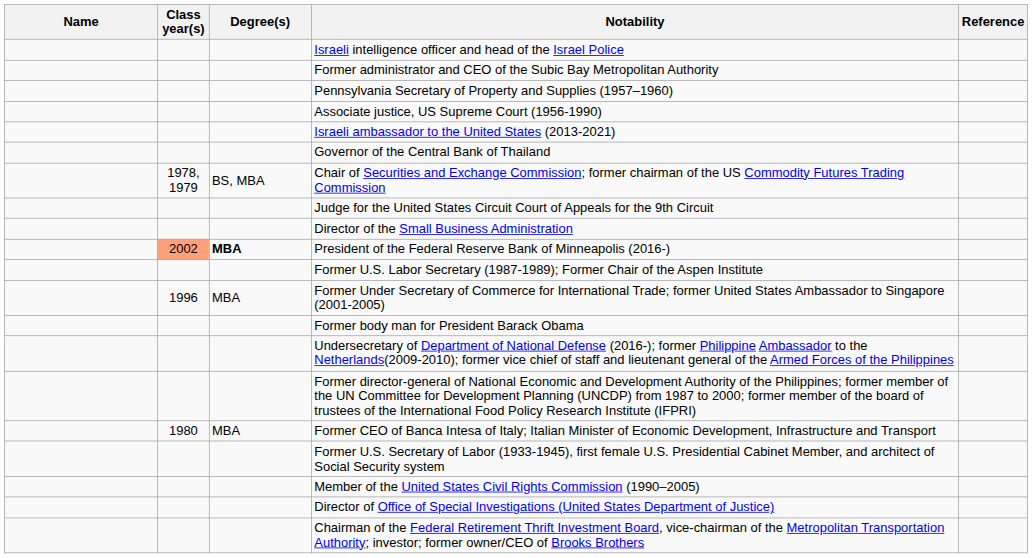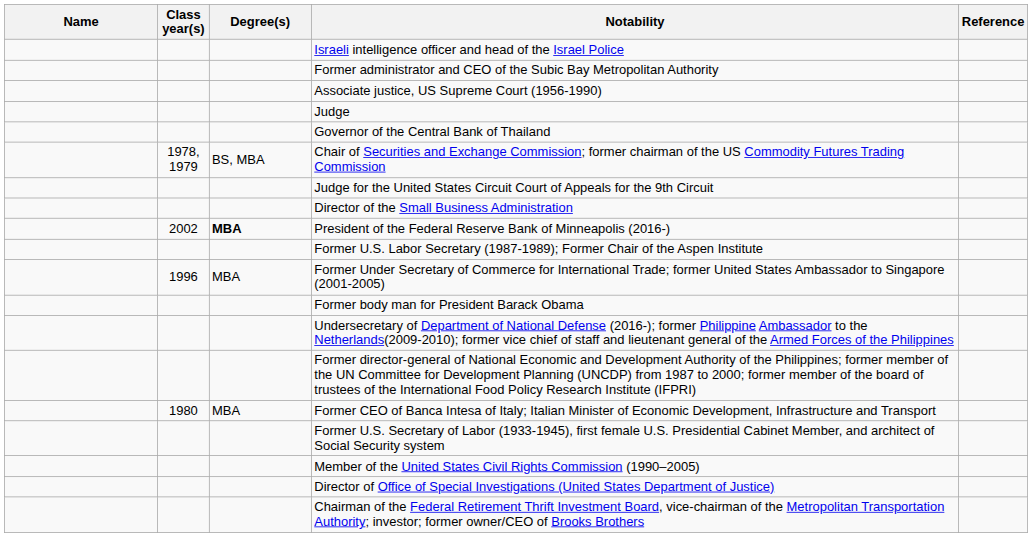 <table class="wikitable sortable" style="width:100%">
 <tr>
 <th style="width:15%;">Name</th>
 <th style="width:5%;">Class year(s)</th>
 <th style="width:10%;">Degree(s)</th>
 <th style="width:*;" class="unsortable">Notability</th>
 <th style="width:5%;" class="unsortable">Reference</th>
 </tr>
 <tr>
 <td></td>
 <td style="text-align:center;"></td>
 <td></td>
 <td><a href='#'>Israeli</a> intelligence officer and head of the <a href='#'>Israel Police</a></td>
 <td style="text-align:center;"></td>
 </tr>
 <tr>
 <td></td>
 <td style="text-align:center;"></td>
 <td></td>
 <td>Former administrator and CEO of the Subic Bay Metropolitan Authority</td>
 <td style="text-align:center;"></td>
 </tr>
 <tr>
 <td></td>
 <td style="text-align:center;"></td>
 <td></td>
-<td>Pennsylvania Secretary of Property and Supplies (1957–1960)</td>
-<td style="text-align:center;"></td>
-</tr>
-<tr>
-<td></td>
-<td style="text-align:center;"></td>
-<td></td>
 <td>Associate justice, US Supreme Court (1956-1990)</td>
 <td style="text-align:center;"></td>
 </tr>
 <tr>
 <td></td>
 <td style="text-align:center;"></td>
 <td></td>
-<td><a href='#'>Israeli ambassador to the United States</a> (2013-2021)</td>
+<td>Judge</td>
 <td style="text-align:center;"></td>
 </tr>
 <tr>
 <td></td>
 <td style="text-align:center;"></td>
 <td></td>
 <td>Governor of the Central Bank of Thailand</td>
 <td style="text-align:center;"></td>
 </tr>
 <tr>
 <td></td>
 <td style="text-align:center;">1978, 1979</td>
 <td>BS, MBA</td>
 <td>Chair of <a href='#'>Securities and Exchange Commission</a>; former chairman of the US <a href='#'>Commodity Futures Trading Commission</a></td>
 <td style="text-align:center;"></td>
 </tr>
 <tr>
 <td></td>
 <td style="text-align:center;"></td>
 <td></td>
 <td>Judge for the United States Circuit Court of Appeals for the 9th Circuit</td>
 <td style="text-align:center;"></td>
 </tr>
 <tr>
 <td></td>
 <td style="text-align:center;"></td>
 <td></td>
 <td>Director of the <a href='#'>Small Business Administration</a></td>
 <td style="text-align:center;"></td>
 </tr>
 <tr>
 <td></td>
-<td style="background: lightsalmon; text-align:center;">2002</td>
+<td style="text-align:center;">2002</td>
 <td><strong>MBA</strong></td>
 <td>President of the Federal Reserve Bank of Minneapolis (2016-)</td>
 <td style="text-align:center;"></td>
 </tr>
 <tr>
 <td></td>
 <td style="text-align:center;"></td>
 <td></td>
 <td>Former U.S. Labor Secretary (1987-1989); Former Chair of the Aspen Institute</td>
 <td style="text-align:center;"></td>
 </tr>
 <tr>
 <td></td>
 <td style="text-align:center;">1996</td>
 <td>MBA</td>
 <td>Former Under Secretary of Commerce for International Trade; former United States Ambassador to Singapore (2001-2005)</td>
 <td style="text-align:center;"></td>
 </tr>
 <tr>
 <td></td>
 <td style="text-align:center;"></td>
 <td></td>
 <td>Former body man for President Barack Obama</td>
 <td style="text-align:center;"></td>
 </tr>
 <tr>
 <td></td>
 <td style="text-align:center;"></td>
 <td></td>
 <td>Undersecretary of <a href='#'>Department of National Defense</a> (2016-); former <a href='#'>Philippine</a> <a href='#'>Ambassador</a> to the <a href='#'>Netherlands</a>(2009-2010); former vice chief of staff and lieutenant general of the <a href='#'>Armed Forces of the Philippines</a></td>
 <td style="text-align:center;"></td>
 </tr>
 <tr>
 <td></td>
 <td style="text-align:center;"></td>
 <td></td>
 <td>Former director-general of National Economic and Development Authority of the Philippines; former member of the UN Committee for Development Planning (UNCDP) from 1987 to 2000; former member of the board of trustees of the International Food Policy Research Institute (IFPRI)</td>
 <td style="text-align:center;"></td>
 </tr>
 <tr>
 <td></td>
 <td style="text-align:center;">1980</td>
 <td>MBA</td>
 <td>Former CEO of Banca Intesa of Italy; Italian Minister of Economic Development, Infrastructure and Transport</td>
 <td style="text-align:center;"></td>
 </tr>
 <tr>
 <td></td>
 <td style="text-align:center;"></td>
 <td></td>
 <td>Former U.S. Secretary of Labor (1933-1945), first female U.S. Presidential Cabinet Member, and architect of Social Security system</td>
 <td style="text-align:center;"></td>
 </tr>
 <tr>
 <td></td>
 <td style="text-align:center;"></td>
 <td></td>
 <td>Member of the <a href='#'>United States Civil Rights Commission</a> (1990–2005)</td>
 <td style="text-align:center;"></td>
 </tr>
 <tr>
 <td></td>
 <td style="text-align:center;"></td>
 <td></td>
 <td>Director of <a href='#'>Office of Special Investigations (United States Department of Justice)</a></td>
 <td style="text-align:center;"></td>
 </tr>
 <tr>
 <td></td>
 <td style="text-align:center;"></td>
 <td></td>
 <td>Chairman of the <a href='#'>Federal Retirement Thrift Investment Board</a>, vice-chairman of the <a href='#'>Metropolitan Transportation Authority</a>; investor; former owner/CEO of <a href='#'>Brooks Brothers</a></td>
 <td style="text-align:center;"></td>
 </tr>
 </table>
